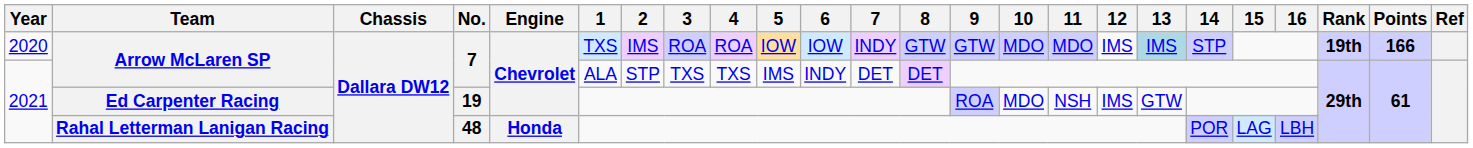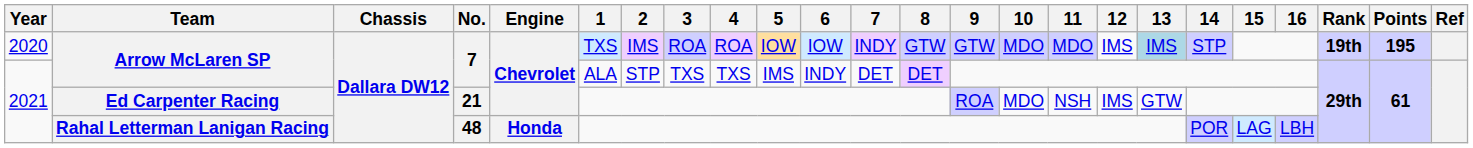 <table class="wikitable" style="text-align:center; font-size:85%">
 <tr>
 <th>Year</th>
 <th>Team</th>
 <th>Chassis</th>
 <th>No.</th>
 <th>Engine</th>
 <th>1</th>
 <th>2</th>
 <th>3</th>
 <th>4</th>
 <th>5</th>
 <th>6</th>
 <th>7</th>
 <th>8</th>
 <th>9</th>
 <th>10</th>
 <th>11</th>
 <th>12</th>
 <th>13</th>
 <th>14</th>
 <th>15</th>
 <th>16</th>
 <th>Rank</th>
 <th>Points</th>
 <th>Ref</th>
 </tr>
 <tr>
 <td><a href='#'>2020</a></td>
 <th rowspan="2"  nowrap><a href='#'>Arrow McLaren SP</a></th>
 <th rowspan="4"  nowrap><a href='#'>Dallara DW12</a></th>
 <th rowspan=2>7</th>
 <th rowspan="3"><a href='#'>Chevrolet</a></th>
 <td style="background:#CFEAFF;"><a href='#'>TXS</a><br></td>
 <td style="background:#EFCFFF;"><a href='#'>IMS</a><br></td>
 <td style="background:#CFCFFF;"><a href='#'>ROA</a><br></td>
 <td style="background:#EFCFFF;"><a href='#'>ROA</a><br></td>
 <td style="background:#FFDF9F;"><a href='#'>IOW</a><br></td>
 <td style="background:#CFEAFF;"><a href='#'>IOW</a><br></td>
 <td style="background:#EFCFFF;"><a href='#'>INDY</a><br></td>
 <td style="background:#CFCFFF;"><a href='#'>GTW</a><br></td>
 <td style="background:#CFCFFF;"><a href='#'>GTW</a><br></td>
 <td style="background:#CFCFFF;"><a href='#'>MDO</a><br></td>
 <td style="background:#CFCFFF;"><a href='#'>MDO</a><br></td>
 <td><a href='#'>IMS</a></td>
 <td style="background: lightblue;"><a href='#'>IMS</a></td>
 <td style="background:#CFCFFF;"><a href='#'>STP</a><br></td>
 <td colspan="2"></td>
 <th style="background:#CFCFFF;">19th</th>
-<th style="background:#CFCFFF;">166</th>
+<th style="background:#CFCFFF;">195</th>
 <th></th>
 </tr>
 <tr>
 <td rowspan=3><a href='#'>2021</a></td>
 <td><a href='#'>ALA</a></td>
 <td><a href='#'>STP</a></td>
 <td><a href='#'>TXS</a></td>
 <td><a href='#'>TXS</a></td>
 <td><a href='#'>IMS</a></td>
 <td><a href='#'>INDY</a></td>
 <td><a href='#'>DET</a></td>
 <td style="background:#EFCFFF;"><a href='#'>DET</a><br></td>
 <td colspan=8></td>
 <th rowspan=3 style="background:#CFCFFF;">29th</th>
 <th rowspan=3 style="background:#CFCFFF;">61</th>
 <th rowspan=3></th>
 </tr>
 <tr>
 <th nowrap><a href='#'>Ed Carpenter Racing</a></th>
-<th>19</th>
+<th>21</th>
 <td colspan=8></td>
 <td style="background:#CFCFFF;"><a href='#'>ROA</a><br></td>
 <td><a href='#'>MDO</a></td>
 <td><a href='#'>NSH</a></td>
 <td><a href='#'>IMS</a></td>
 <td><a href='#'>GTW</a></td>
 <td colspan=3></td>
 </tr>
 <tr>
 <th nowrap><a href='#'>Rahal Letterman Lanigan Racing</a></th>
 <th>48</th>
 <th><a href='#'>Honda</a></th>
 <td colspan=13></td>
 <td style="background:#CFCFFF;"><a href='#'>POR</a><br></td>
 <td style="background:#CFEAFF;"><a href='#'>LAG</a><br></td>
 <td style="background:#CFCFFF;"><a href='#'>LBH</a><br></td>
 </tr>
 </table>
